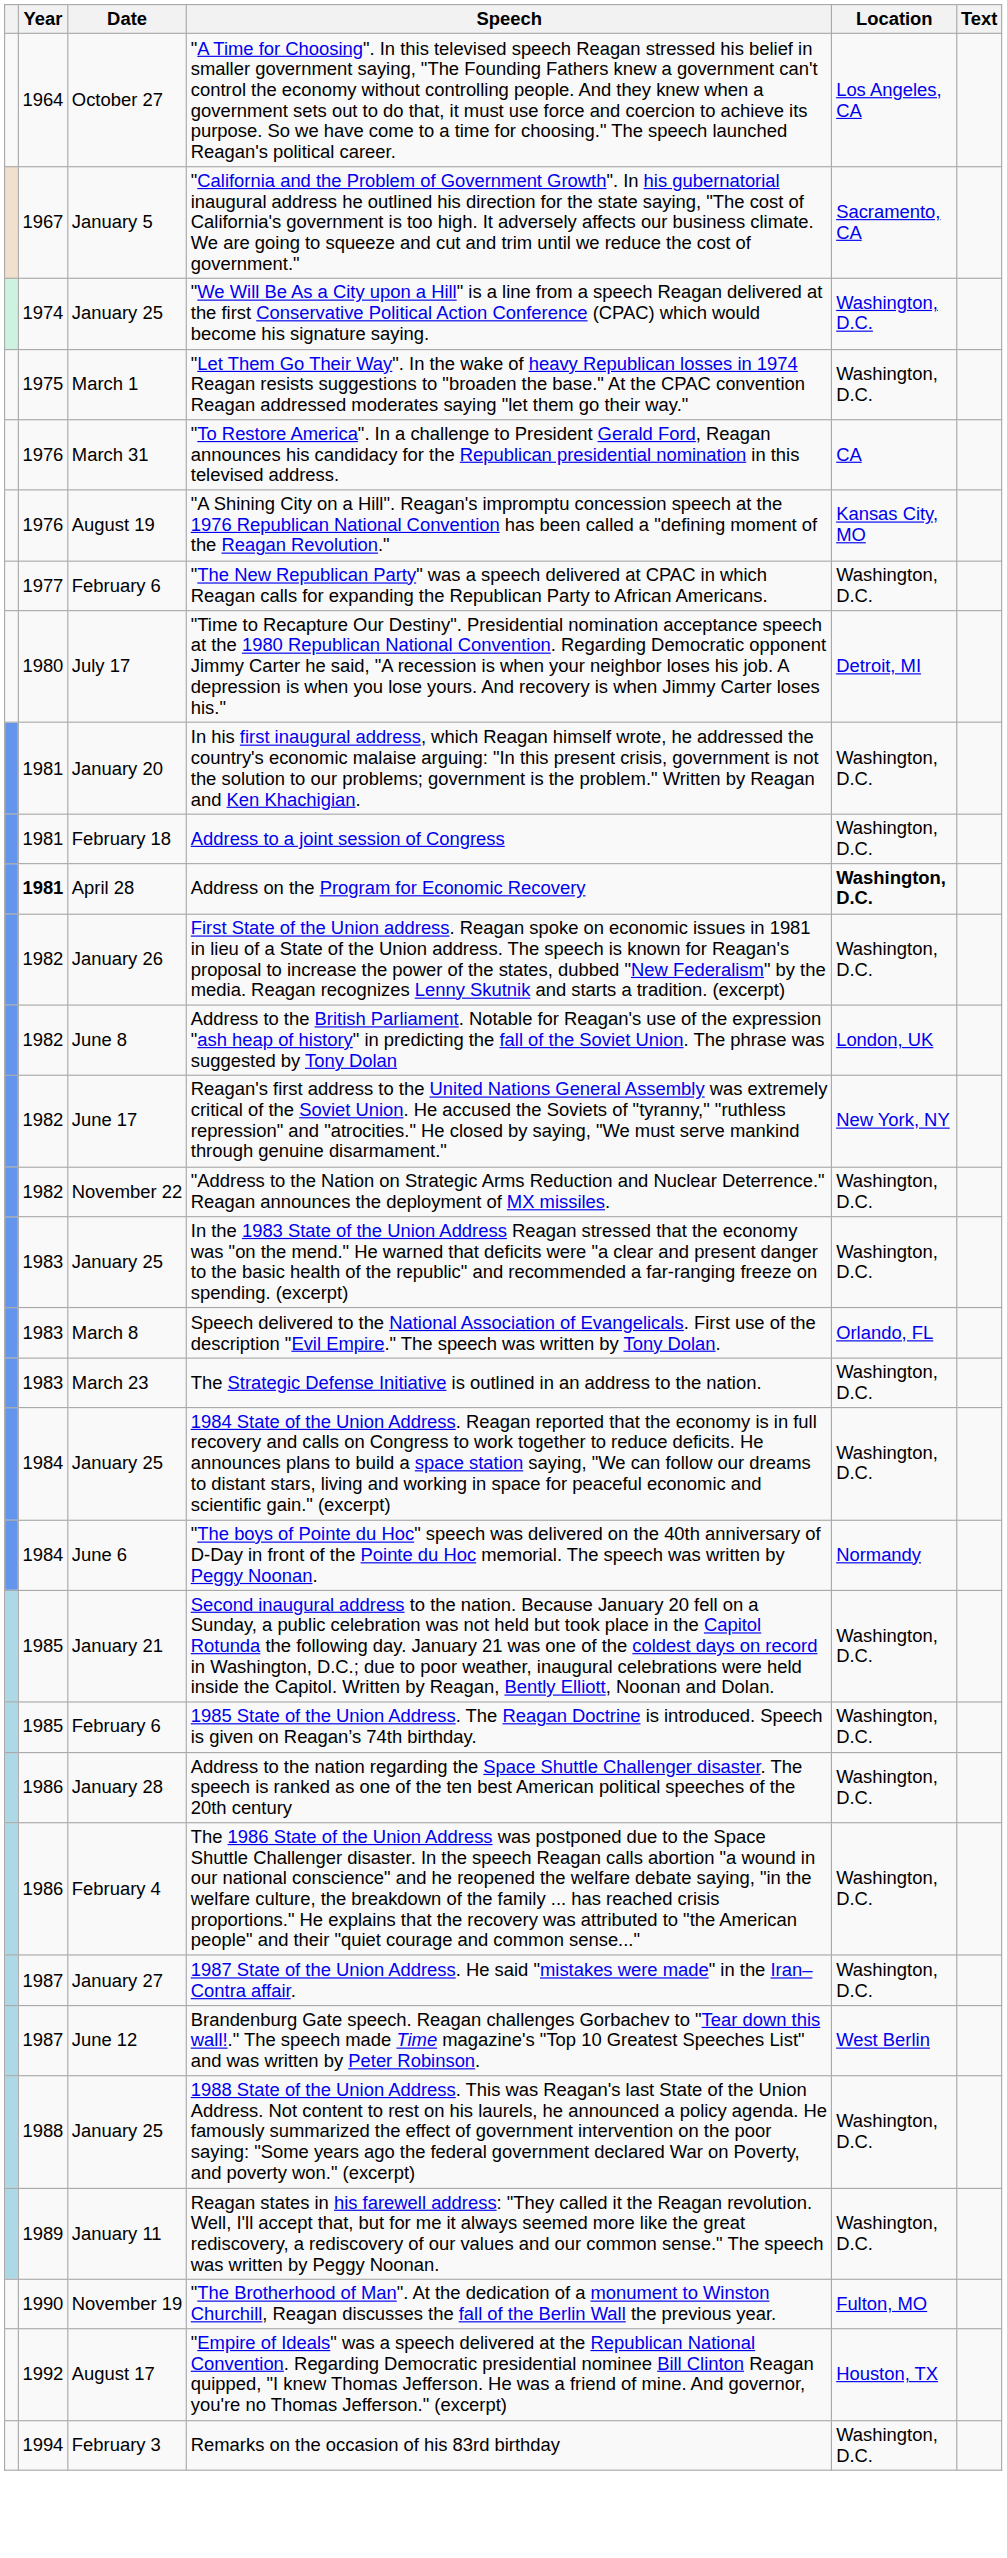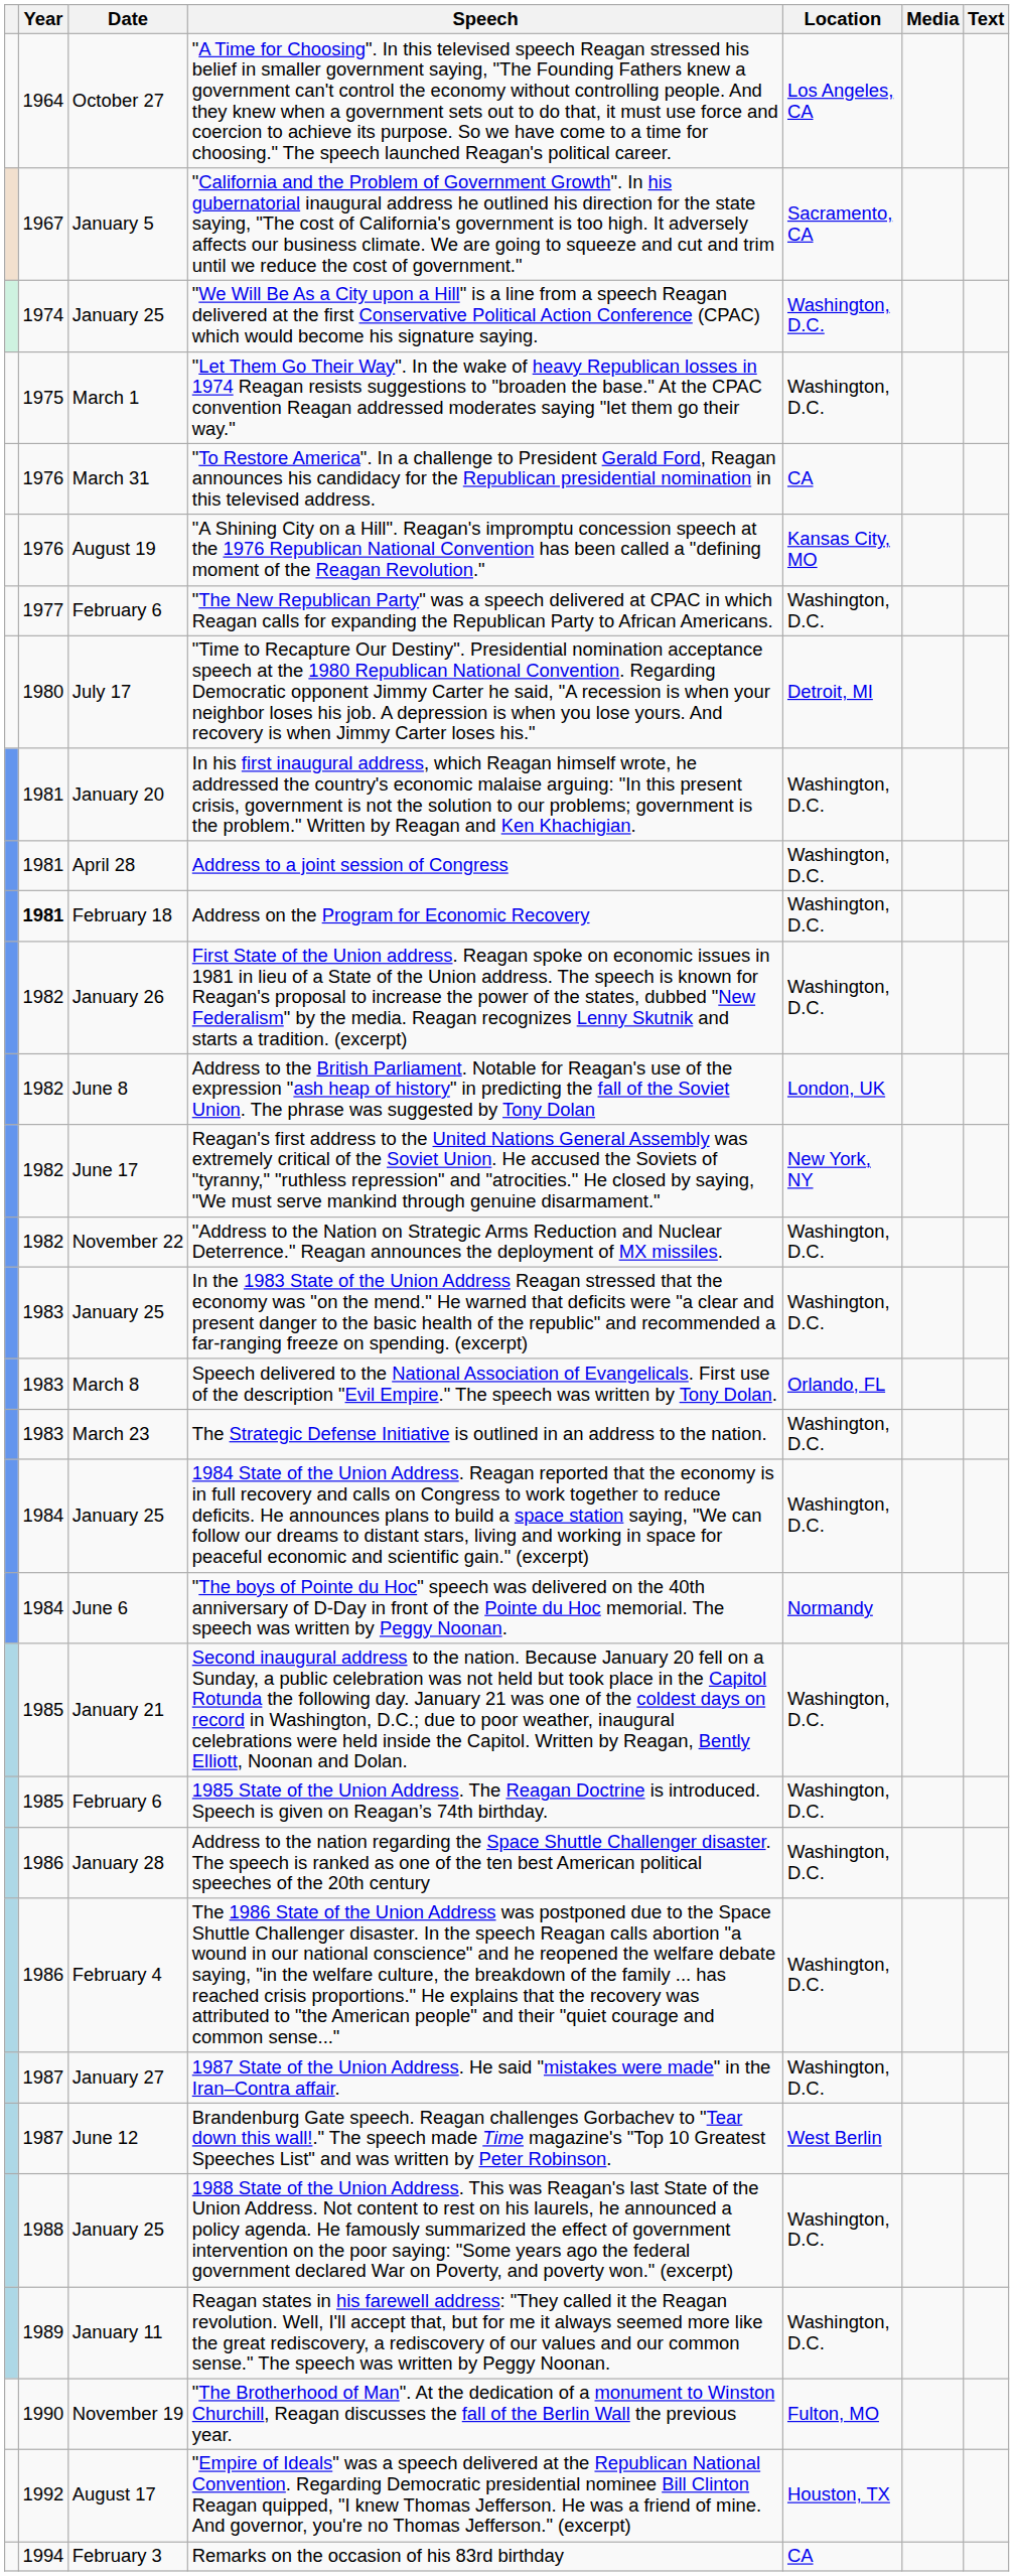 <table class="wikitable">
 <tr>
 <th> </th>
 <th>Year</th>
 <th>Date</th>
 <th>Speech</th>
 <th>Location</th>
+<th>Media</th>
 <th>Text</th>
 </tr>
 <tr>
 <td> </td>
 <td>1964</td>
 <td>October 27</td>
 <td>"<a href='#'>A Time for Choosing</a>". In this televised speech Reagan stressed his belief in smaller government saying, "The Founding Fathers knew a government can't control the economy without controlling people. And they knew when a government sets out to do that, it must use force and coercion to achieve its purpose. So we have come to a time for choosing." The speech launched Reagan's political career.</td>
 <td><a href='#'>Los Angeles, CA</a></td>
 <td></td>
+<td></td>
 </tr>
 <tr>
 <td style="background:#f2e0ce;"> </td>
 <td>1967</td>
 <td>January 5</td>
 <td>"<a href='#'>California and the Problem of Government Growth</a>". In <a href='#'>his gubernatorial</a> inaugural address he outlined his direction for the state saying, "The cost of California's government is too high. It adversely affects our business climate. We are going to squeeze and cut and trim until we reduce the cost of government."</td>
 <td><a href='#'>Sacramento, CA</a></td>
+<td></td>
 <td></td>
 </tr>
 <tr>
 <td style="background:#cef2e0;"> </td>
 <td>1974</td>
 <td>January 25</td>
 <td>"<a href='#'>We Will Be As a City upon a Hill</a>" is a line from a speech Reagan delivered at the first <a href='#'>Conservative Political Action Conference</a> (CPAC) which would become his signature saying.</td>
 <td><a href='#'>Washington, D.C.</a></td>
 <td></td>
+<td></td>
 </tr>
 <tr>
 <td> </td>
 <td>1975</td>
 <td>March 1</td>
 <td>"<a href='#'>Let Them Go Their Way</a>". In the wake of <a href='#'>heavy Republican losses in 1974</a> Reagan resists suggestions to "broaden the base." At the CPAC convention Reagan addressed moderates saying "let them go their way."</td>
 <td>Washington, D.C.</td>
+<td></td>
 <td></td>
 </tr>
 <tr>
 <td> </td>
 <td>1976</td>
 <td>March 31</td>
 <td>"<a href='#'>To Restore America</a>". In a challenge to President <a href='#'>Gerald Ford</a>, Reagan announces his candidacy for the <a href='#'>Republican presidential nomination</a> in this televised address.</td>
 <td><a href='#'>CA</a></td>
 <td></td>
+<td></td>
 </tr>
 <tr>
 <td> </td>
 <td>1976</td>
 <td>August 19</td>
 <td>"A Shining City on a Hill". Reagan's impromptu concession speech at the <a href='#'>1976 Republican National Convention</a> has been called a "defining moment of the <a href='#'>Reagan Revolution</a>."</td>
 <td><a href='#'>Kansas City, MO</a></td>
+<td></td>
 <td></td>
 </tr>
 <tr>
 <td> </td>
 <td>1977</td>
 <td>February 6</td>
 <td>"<a href='#'>The New Republican Party</a>" was a speech delivered at CPAC in which Reagan calls for expanding the Republican Party to African Americans.</td>
 <td>Washington, D.C.</td>
 <td></td>
+<td></td>
 </tr>
 <tr>
 <td> </td>
 <td>1980</td>
 <td>July 17</td>
 <td>"Time to Recapture Our Destiny". Presidential nomination acceptance speech at the <a href='#'>1980 Republican National Convention</a>. Regarding Democratic opponent Jimmy Carter he said, "A recession is when your neighbor loses his job. A depression is when you lose yours. And recovery is when Jimmy Carter loses his."</td>
 <td><a href='#'>Detroit, MI</a></td>
+<td> </td>
 <td></td>
 </tr>
 <tr>
 <td style="background:cornflowerblue;"> </td>
 <td>1981</td>
 <td>January 20</td>
 <td>In his <a href='#'>first inaugural address</a>, which Reagan himself wrote, he addressed the country's economic malaise arguing: "In this present crisis, government is not the solution to our problems; government is the problem." Written by Reagan and <a href='#'>Ken Khachigian</a>.</td>
 <td>Washington, D.C.</td>
+<td></td>
 <td style="text-align:center;"></td>
 </tr>
 <tr>
 <td style="background:cornflowerblue;"> </td>
 <td>1981</td>
-<td>February 18</td>
+<td>April 28</td>
 <td><a href='#'>Address to a joint session of Congress</a></td>
 <td>Washington, D.C.</td>
+<td></td>
 <td style="text-align:center;"></td>
 </tr>
 <tr>
 <td style="background:cornflowerblue;"> </td>
 <td><strong>1981</strong></td>
-<td>April 28</td>
+<td>February 18</td>
 <td>Address on the <a href='#'>Program for Economic Recovery</a></td>
-<td><strong>Washington, D.C.</strong></td>
+<td>Washington, D.C.</td>
+<td></td>
 <td style="text-align:center;"></td>
 </tr>
 <tr>
 <td style="background:cornflowerblue;"> </td>
 <td>1982</td>
 <td>January 26</td>
 <td><a href='#'>First State of the Union address</a>. Reagan spoke on economic issues in 1981 in lieu of a State of the Union address. The speech is known for Reagan's proposal to increase the power of the states, dubbed "<a href='#'>New Federalism</a>" by the media. Reagan recognizes <a href='#'>Lenny Skutnik</a> and starts a tradition. (excerpt)</td>
 <td>Washington, D.C.</td>
+<td></td>
 <td style="text-align:center;"></td>
 </tr>
 <tr>
 <td style="background:cornflowerblue;"> </td>
 <td>1982</td>
 <td>June 8</td>
 <td>Address to the <a href='#'>British Parliament</a>. Notable for Reagan's use of the expression "<a href='#'>ash heap of history</a>" in predicting the <a href='#'>fall of the Soviet Union</a>. The phrase was suggested by <a href='#'>Tony Dolan</a></td>
 <td><a href='#'>London, UK</a></td>
 <td></td>
+<td></td>
 </tr>
 <tr>
 <td style="background:cornflowerblue;"> </td>
 <td>1982</td>
 <td>June 17</td>
 <td>Reagan's first address to the <a href='#'>United Nations General Assembly</a> was extremely critical of the <a href='#'>Soviet Union</a>. He accused the Soviets of "tyranny," "ruthless repression" and "atrocities." He closed by saying, "We must serve mankind through genuine disarmament."</td>
 <td><a href='#'>New York, NY</a></td>
+<td></td>
 <td style="text-align:center;"></td>
 </tr>
 <tr>
 <td style="background:cornflowerblue;"> </td>
 <td>1982</td>
 <td style="white-space:nowrap">November 22</td>
 <td>"Address to the Nation on Strategic Arms Reduction and Nuclear Deterrence." Reagan announces the deployment of <a href='#'>MX missiles</a>.</td>
 <td>Washington, D.C.</td>
 <td></td>
+<td></td>
 </tr>
 <tr>
 <td style="background:cornflowerblue;"> </td>
 <td>1983</td>
 <td>January 25</td>
 <td>In the <a href='#'>1983 State of the Union Address</a> Reagan stressed that the economy was "on the mend." He warned that deficits were "a clear and present danger to the basic health of the republic" and recommended a far-ranging freeze on spending. (excerpt)</td>
 <td>Washington, D.C.</td>
+<td></td>
 <td style="text-align:center;"></td>
 </tr>
 <tr>
 <td style="background:cornflowerblue;"> </td>
 <td>1983</td>
 <td>March 8</td>
 <td>Speech delivered to the <a href='#'>National Association of Evangelicals</a>. First use of the description "<a href='#'>Evil Empire</a>." The speech was written by <a href='#'>Tony Dolan</a>.</td>
 <td><a href='#'>Orlando, FL</a></td>
+<td> </td>
 <td style="text-align:center;"></td>
 </tr>
 <tr>
 <td style="background:cornflowerblue;"> </td>
 <td>1983</td>
 <td>March 23</td>
 <td>The <a href='#'>Strategic Defense Initiative</a> is outlined in an address to the nation.</td>
 <td>Washington, D.C.</td>
 <td></td>
+<td></td>
 </tr>
 <tr>
 <td style="background:cornflowerblue;"> </td>
 <td>1984</td>
 <td>January 25</td>
 <td><a href='#'>1984 State of the Union Address</a>. Reagan reported that the economy is in full recovery and calls on Congress to work together to reduce deficits. He announces plans to build a <a href='#'>space station</a> saying, "We can follow our dreams to distant stars, living and working in space for peaceful economic and scientific gain." (excerpt)</td>
 <td>Washington, D.C.</td>
+<td></td>
 <td style="text-align:center;"></td>
 </tr>
 <tr>
 <td style="background:cornflowerblue;"> </td>
 <td>1984</td>
 <td>June 6</td>
 <td>"<a href='#'>The boys of Pointe du Hoc</a>" speech was delivered on the 40th anniversary of D-Day in front of the <a href='#'>Pointe du Hoc</a> memorial. The speech was written by <a href='#'>Peggy Noonan</a>.</td>
 <td><a href='#'>Normandy</a></td>
+<td> </td>
 <td style="text-align:center;"></td>
 </tr>
 <tr>
 <td style="background:lightblue;"> </td>
 <td>1985</td>
 <td>January 21</td>
 <td><a href='#'>Second inaugural address</a> to the nation. Because January 20 fell on a Sunday, a public celebration was not held but took place in the <a href='#'>Capitol Rotunda</a> the following day. January 21 was one of the <a href='#'>coldest days on record</a> in Washington, D.C.; due to poor weather, inaugural celebrations were held inside the Capitol. Written by Reagan, <a href='#'>Bently Elliott</a>, Noonan and Dolan.</td>
 <td>Washington, D.C.</td>
+<td></td>
 <td style="text-align:center;"></td>
 </tr>
 <tr>
 <td style="background:lightblue;"> </td>
 <td>1985</td>
 <td>February 6</td>
 <td><a href='#'>1985 State of the Union Address</a>. The <a href='#'>Reagan Doctrine</a> is introduced. Speech is given on Reagan’s 74th birthday.</td>
 <td>Washington, D.C.</td>
+<td></td>
 <td style="text-align:center;"></td>
 </tr>
 <tr>
 <td style="background:lightblue;"> </td>
 <td>1986</td>
 <td>January 28</td>
 <td>Address to the nation regarding the <a href='#'>Space Shuttle Challenger disaster</a>. The speech is ranked as one of the ten best American political speeches of the 20th century</td>
 <td>Washington, D.C.</td>
+<td></td>
 <td style="text-align:center;"></td>
 </tr>
 <tr>
 <td style="background:lightblue;"> </td>
 <td>1986</td>
 <td>February 4</td>
 <td>The <a href='#'>1986 State of the Union Address</a> was postponed due to the Space Shuttle Challenger disaster. In the speech Reagan calls abortion "a wound in our national conscience" and he reopened the welfare debate saying, "in the welfare culture, the breakdown of the family ... has reached crisis proportions." He explains that the recovery was attributed to "the American people" and their "quiet courage and common sense..."</td>
 <td>Washington, D.C.</td>
+<td></td>
 <td style="text-align:center;"></td>
 </tr>
 <tr>
 <td style="background:lightblue;"> </td>
 <td>1987</td>
 <td>January 27</td>
 <td><a href='#'>1987 State of the Union Address</a>. He said "<a href='#'>mistakes were made</a>" in the <a href='#'>Iran–Contra affair</a>.</td>
 <td>Washington, D.C.</td>
+<td></td>
 <td style="text-align:center;"></td>
 </tr>
 <tr>
 <td style="background:lightblue;"> </td>
 <td>1987</td>
 <td>June 12</td>
 <td>Brandenburg Gate speech. Reagan challenges Gorbachev to "<a href='#'>Tear down this wall!</a>." The speech made <em><a href='#'>Time</a></em> magazine's "Top 10 Greatest Speeches List" and was written by <a href='#'>Peter Robinson</a>.</td>
 <td><a href='#'>West Berlin</a></td>
+<td></td>
 <td style="text-align:center;"></td>
 </tr>
 <tr>
 <td style="background:lightblue;"> </td>
 <td>1988</td>
 <td>January 25</td>
 <td><a href='#'>1988 State of the Union Address</a>. This was Reagan's last State of the Union Address. Not content to rest on his laurels, he announced a policy agenda. He famously summarized the effect of government intervention on the poor saying: "Some years ago the federal government declared War on Poverty, and poverty won." (excerpt)</td>
 <td>Washington, D.C.</td>
+<td></td>
 <td style="text-align:center;"></td>
 </tr>
 <tr>
 <td style="background:lightblue;"> </td>
 <td>1989</td>
 <td>January 11</td>
 <td>Reagan states in <a href='#'>his farewell address</a>: "They called it the Reagan revolution. Well, I'll accept that, but for me it always seemed more like the great rediscovery, a rediscovery of our values and our common sense." The speech was written by Peggy Noonan.</td>
 <td>Washington, D.C.</td>
+<td></td>
 <td style="text-align:center;"></td>
 </tr>
 <tr>
 <td> </td>
 <td>1990</td>
 <td>November 19</td>
 <td>"<a href='#'>The Brotherhood of Man</a>". At the dedication of a <a href='#'>monument to Winston Churchill</a>, Reagan discusses the <a href='#'>fall of the Berlin Wall</a> the previous year.</td>
 <td><a href='#'>Fulton, MO</a></td>
 <td></td>
+<td></td>
 </tr>
 <tr>
 <td> </td>
 <td>1992</td>
 <td>August 17</td>
 <td>"<a href='#'>Empire of Ideals</a>" was a speech delivered at the <a href='#'>Republican National Convention</a>. Regarding Democratic presidential nominee <a href='#'>Bill Clinton</a> Reagan quipped, "I knew Thomas Jefferson. He was a friend of mine. And governor, you're no Thomas Jefferson." (excerpt)</td>
 <td><a href='#'>Houston, TX</a></td>
 <td></td>
+<td></td>
 </tr>
 <tr>
 <td> </td>
 <td>1994</td>
 <td>February 3</td>
 <td>Remarks on the occasion of his 83rd birthday</td>
-<td>Washington, D.C.</td>
+<td><a href='#'>CA</a></td>
+<td></td>
 <td></td>
 </tr>
 </table>
